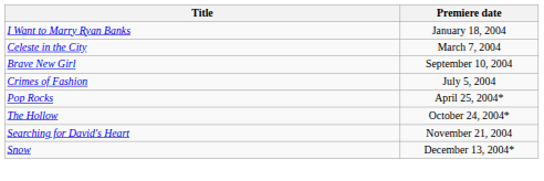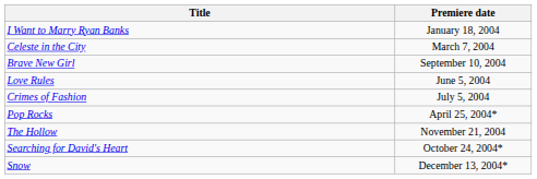 <table class="wikitable plainrowheaders sortable" style="width:50%;text-align:center;">
 <tr>
 <th scope="col" style="width:40%;">Title</th>
 <th scope="col" style="width:14%;">Premiere date</th>
 </tr>
 <tr>
 <td scope="row" style="text-align:left;"><em><a href='#'>I Want to Marry Ryan Banks</a></em></td>
 <td>January 18, 2004</td>
 </tr>
 <tr>
 <td scope="row" style="text-align:left;"><em><a href='#'>Celeste in the City</a></em></td>
 <td>March 7, 2004</td>
 </tr>
 <tr>
 <td scope="row" style="text-align:left;"><em><a href='#'>Brave New Girl</a></em></td>
 <td>September 10, 2004</td>
 </tr>
 <tr>
+<td scope="row" style="text-align:left;"><em><a href='#'>Love Rules</a></em></td>
+<td>June 5, 2004</td>
+</tr>
+<tr>
 <td scope="row" style="text-align:left;"><em><a href='#'>Crimes of Fashion</a></em></td>
 <td>July 5, 2004</td>
 </tr>
 <tr>
 <td scope="row" style="text-align:left;"><em><a href='#'>Pop Rocks</a></em></td>
 <td>April 25, 2004*</td>
 </tr>
 <tr>
 <td scope="row" style="text-align:left;"><em><a href='#'>The Hollow</a></em></td>
-<td>October 24, 2004*</td>
+<td>November 21, 2004</td>
 </tr>
 <tr>
 <td scope="row" style="text-align:left;"><em><a href='#'>Searching for David's Heart</a></em></td>
-<td>November 21, 2004</td>
+<td>October 24, 2004*</td>
 </tr>
 <tr>
 <td scope="row" style="text-align:left;"><em><a href='#'>Snow</a></em></td>
 <td>December 13, 2004*</td>
 </tr>
 </table>
